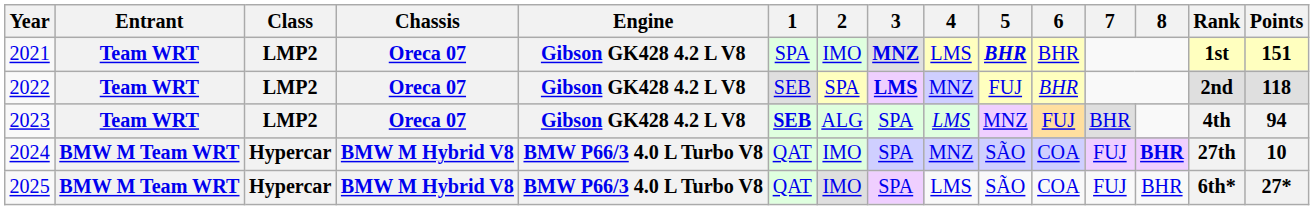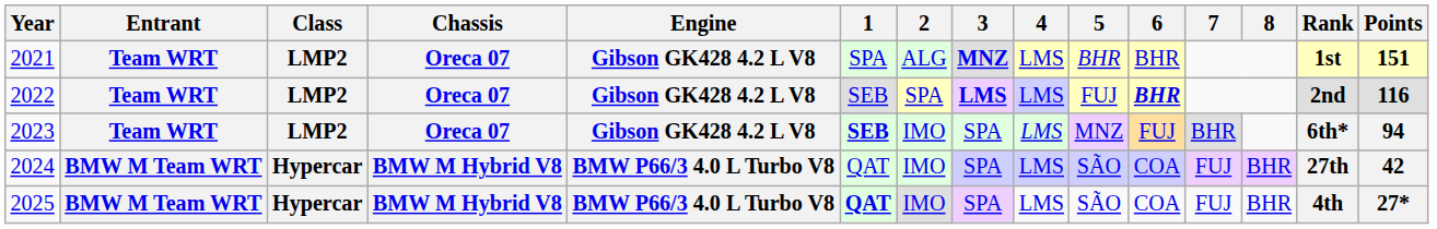 <table class="wikitable" style="text-align:center; font-size:85%">
 <tr>
 <th>Year</th>
 <th>Entrant</th>
 <th>Class</th>
 <th>Chassis</th>
 <th>Engine</th>
 <th>1</th>
 <th>2</th>
 <th>3</th>
 <th>4</th>
 <th>5</th>
 <th>6</th>
 <th>7</th>
 <th>8</th>
 <th>Rank</th>
 <th>Points</th>
 </tr>
 <tr>
 <td><a href='#'>2021</a></td>
 <th nowrap><a href='#'>Team WRT</a></th>
 <th>LMP2</th>
 <th nowrap><a href='#'>Oreca 07</a></th>
 <th nowrap><a href='#'>Gibson</a> GK428 4.2 L V8</th>
 <td style="background:#DFFFDF;"><a href='#'>SPA</a><br></td>
-<td style="background:#DFFFDF;"><a href='#'>IMO</a><br></td>
+<td style="background:#DFFFDF;"><a href='#'>ALG</a><br></td>
 <td style="background:#DFDFDF;"><strong><a href='#'>MNZ</a></strong><br></td>
 <td style="background:#FFFFBF;"><a href='#'>LMS</a><br></td>
-<td style="background:#FFFFBF;"><strong><em><a href='#'>BHR</a></em><br></strong></td>
+<td style="background:#FFFFBF;"><em><a href='#'>BHR</a></em><br></td>
 <td style="background:#FFFFBF;"><a href='#'>BHR</a><br></td>
 <td colspan=2></td>
 <th style="background:#FFFFBF;">1st</th>
 <th style="background:#FFFFBF;">151</th>
 </tr>
 <tr>
 <td><a href='#'>2022</a></td>
 <th nowrap><a href='#'>Team WRT</a></th>
 <th>LMP2</th>
 <th nowrap><a href='#'>Oreca 07</a></th>
 <th nowrap><a href='#'>Gibson</a> GK428 4.2 L V8</th>
 <td style="background:#DFDFDF;"><a href='#'>SEB</a><br></td>
 <td style="background:#FFFFBF;"><a href='#'>SPA</a><br></td>
 <td style="background:#EFCFFF;"><strong><a href='#'>LMS</a></strong><br></td>
-<td style="background:#CFCFFF;"><a href='#'>MNZ</a><br></td>
+<td style="background:#CFCFFF;"><a href='#'>LMS</a><br></td>
 <td style="background:#FFFFBF;"><a href='#'>FUJ</a><br></td>
-<td style="background:#FFFFBF;"><em><a href='#'>BHR</a></em><br></td>
+<td style="background:#FFFFBF;"><strong><em><a href='#'>BHR</a></em><br></strong></td>
 <td colspan=2></td>
 <th style="background:#DFDFDF;">2nd</th>
-<th style="background:#DFDFDF;">118</th>
+<th style="background:#DFDFDF;">116</th>
 </tr>
 <tr>
 <td><a href='#'>2023</a></td>
 <th nowrap><a href='#'>Team WRT</a></th>
 <th>LMP2</th>
 <th nowrap><a href='#'>Oreca 07</a></th>
 <th nowrap><a href='#'>Gibson</a> GK428 4.2 L V8</th>
 <td style="background:#DFFFDF;"><strong><a href='#'>SEB</a><br></strong></td>
-<td style="background:#DFFFDF;"><a href='#'>ALG</a><br></td>
+<td style="background:#DFFFDF;"><a href='#'>IMO</a><br></td>
 <td style="background:#DFFFDF;"><a href='#'>SPA</a><br></td>
 <td style="background:#DFFFDF;"><em><a href='#'>LMS</a></em><br></td>
 <td style="background:#EFCFFF;"><a href='#'>MNZ</a><br></td>
 <td style="background:#FFDF9F;"><a href='#'>FUJ</a><br></td>
 <td style="background:#DFDFDF;"><a href='#'>BHR</a><br></td>
 <td></td>
-<th>4th</th>
+<th>6th*</th>
 <th>94</th>
 </tr>
 <tr>
 <td><a href='#'>2024</a></td>
 <th nowrap><a href='#'>BMW M Team WRT</a></th>
 <th>Hypercar</th>
 <th nowrap><a href='#'>BMW M Hybrid V8</a></th>
 <th nowrap><a href='#'>BMW P66/3</a> 4.0 L Turbo V8</th>
 <td style="background:#DFFFDF;"><a href='#'>QAT</a><br></td>
 <td style="background:#DFFFDF;"><a href='#'>IMO</a><br></td>
 <td style="background:#CFCFFF;"><a href='#'>SPA</a><br></td>
-<td style="background:#CFCFFF;"><a href='#'>MNZ</a><br></td>
+<td style="background:#CFCFFF;"><a href='#'>LMS</a><br></td>
 <td style="background:#CFCFFF;"><a href='#'>SÃO</a><br></td>
 <td style="background:#CFCFFF;"><a href='#'>COA</a><br></td>
 <td style="background:#EFCFFF;"><a href='#'>FUJ</a><br></td>
-<td style="background:#EFCFFF;"><strong><a href='#'>BHR</a><br></strong></td>
+<td style="background:#EFCFFF;"><a href='#'>BHR</a><br></td>
 <th>27th</th>
-<th>10</th>
+<th>42</th>
 </tr>
 <tr>
 <td><a href='#'>2025</a></td>
 <th><a href='#'>BMW M Team WRT</a></th>
 <th>Hypercar</th>
 <th><a href='#'>BMW M Hybrid V8</a></th>
 <th><a href='#'>BMW P66/3</a> 4.0 L Turbo V8</th>
-<td style="background:#DFFFDF;"><a href='#'>QAT</a><br></td>
+<td style="background:#DFFFDF;"><strong><a href='#'>QAT</a><br></strong></td>
 <td style="background:#DFDFDF;"><a href='#'>IMO</a><br></td>
 <td style="background:#EFCFFF;"><a href='#'>SPA</a><br></td>
 <td style="background:#;"><a href='#'>LMS</a><br></td>
 <td style="background:#;"><a href='#'>SÃO</a><br></td>
 <td style="background:#;"><a href='#'>COA</a><br></td>
 <td style="background:#;"><a href='#'>FUJ</a><br></td>
 <td style="background:#;"><a href='#'>BHR</a><br></td>
-<th>6th*</th>
+<th>4th</th>
 <th>27*</th>
 </tr>
 </table>
